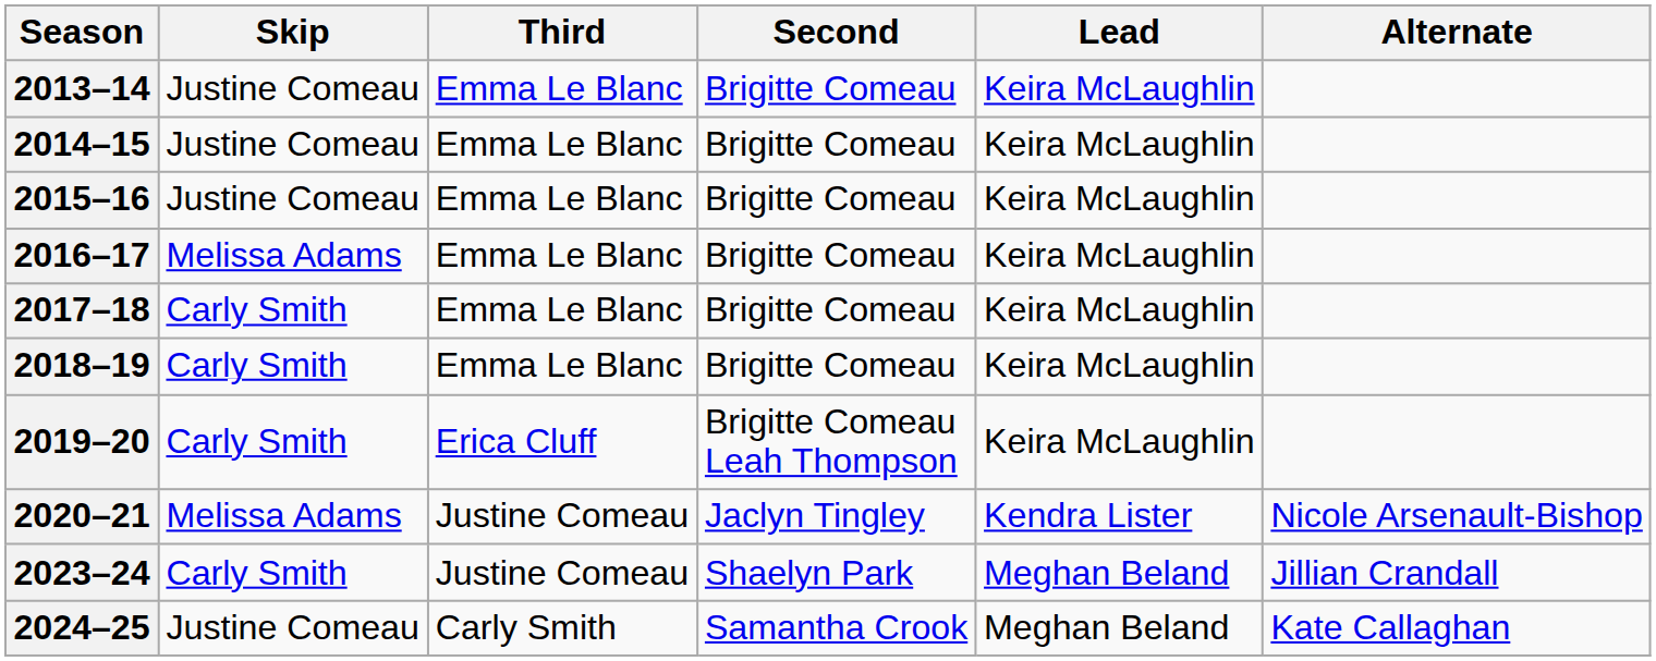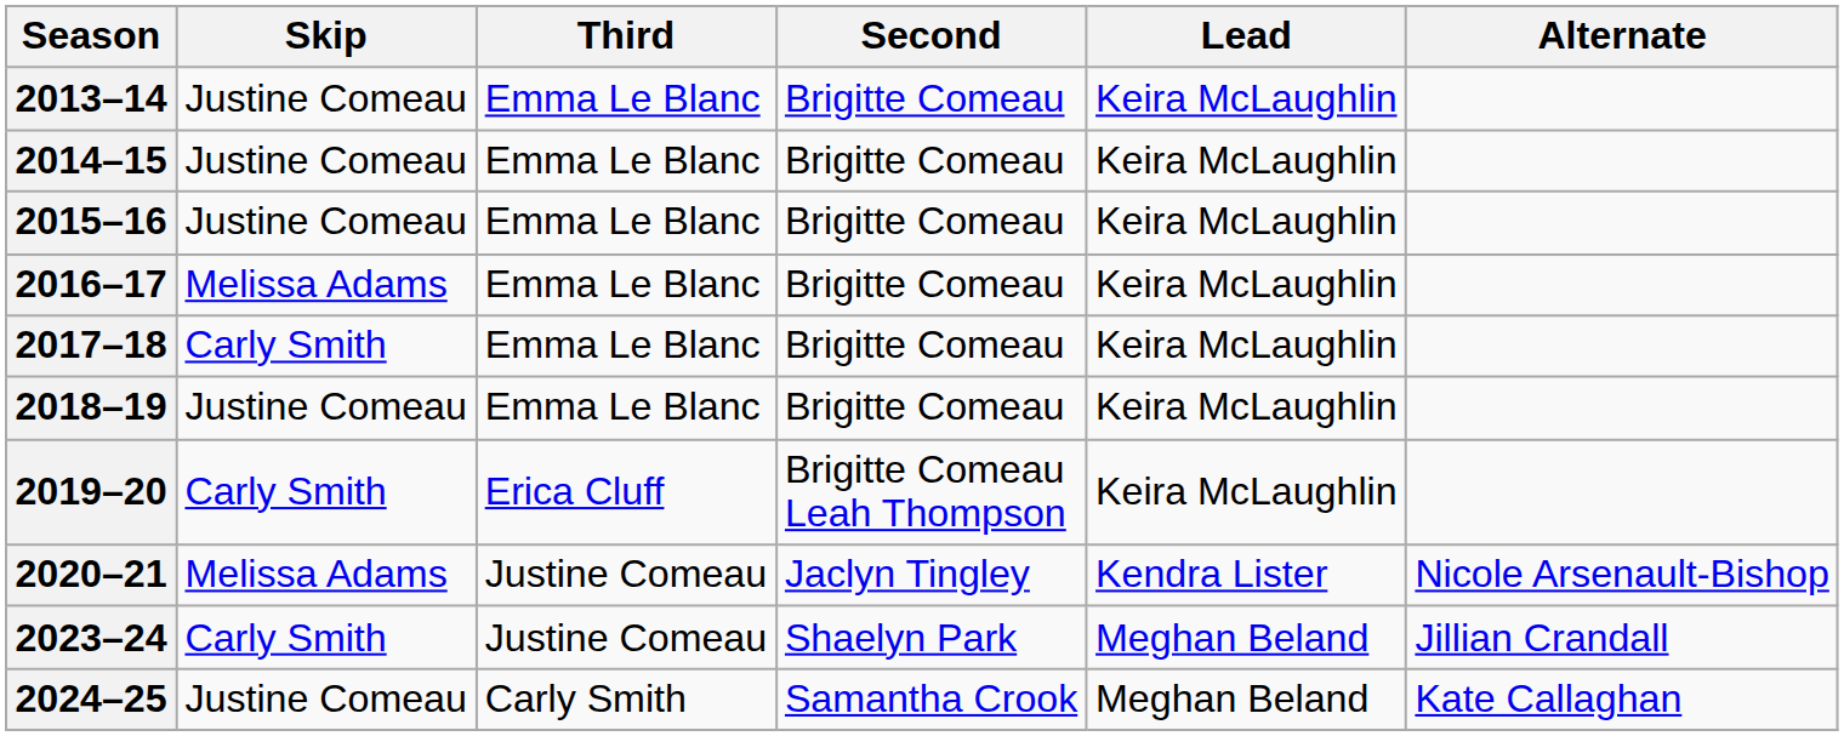 <table class="wikitable">
 <tr>
 <th scope="col">Season</th>
 <th scope="col">Skip</th>
 <th scope="col">Third</th>
 <th scope="col">Second</th>
 <th scope="col">Lead</th>
 <th scope="col">Alternate</th>
 </tr>
 <tr>
 <th scope="row">2013–14</th>
 <td>Justine Comeau</td>
 <td><a href='#'>Emma Le Blanc</a></td>
 <td><a href='#'>Brigitte Comeau</a></td>
 <td><a href='#'>Keira McLaughlin</a></td>
 <td></td>
 </tr>
 <tr>
 <th scope="row">2014–15</th>
 <td>Justine Comeau</td>
 <td>Emma Le Blanc</td>
 <td>Brigitte Comeau</td>
 <td>Keira McLaughlin</td>
 <td></td>
 </tr>
 <tr>
 <th scope="row">2015–16</th>
 <td>Justine Comeau</td>
 <td>Emma Le Blanc</td>
 <td>Brigitte Comeau</td>
 <td>Keira McLaughlin</td>
 <td></td>
 </tr>
 <tr>
 <th scope="row">2016–17</th>
 <td><a href='#'>Melissa Adams</a></td>
 <td>Emma Le Blanc</td>
 <td>Brigitte Comeau</td>
 <td>Keira McLaughlin</td>
 <td></td>
 </tr>
 <tr>
 <th scope="row">2017–18</th>
 <td><a href='#'>Carly Smith</a></td>
 <td>Emma Le Blanc</td>
 <td>Brigitte Comeau</td>
 <td>Keira McLaughlin</td>
 <td></td>
 </tr>
 <tr>
 <th scope="row">2018–19</th>
-<td><a href='#'>Carly Smith</a></td>
+<td>Justine Comeau</td>
 <td>Emma Le Blanc</td>
 <td>Brigitte Comeau</td>
 <td>Keira McLaughlin</td>
 <td></td>
 </tr>
 <tr>
 <th scope="row">2019–20</th>
 <td><a href='#'>Carly Smith</a></td>
 <td><a href='#'>Erica Cluff</a></td>
 <td>Brigitte Comeau <br> <a href='#'>Leah Thompson</a></td>
 <td>Keira McLaughlin</td>
 <td></td>
 </tr>
 <tr>
 <th scope="row">2020–21</th>
 <td><a href='#'>Melissa Adams</a></td>
 <td>Justine Comeau</td>
 <td><a href='#'>Jaclyn Tingley</a></td>
 <td><a href='#'>Kendra Lister</a></td>
 <td><a href='#'>Nicole Arsenault-Bishop</a></td>
 </tr>
 <tr>
 <th scope="row">2023–24</th>
 <td><a href='#'>Carly Smith</a></td>
 <td>Justine Comeau</td>
 <td><a href='#'>Shaelyn Park</a></td>
 <td><a href='#'>Meghan Beland</a></td>
 <td><a href='#'>Jillian Crandall</a></td>
 </tr>
 <tr>
 <th scope="row">2024–25</th>
 <td>Justine Comeau</td>
 <td>Carly Smith</td>
 <td><a href='#'>Samantha Crook</a></td>
 <td>Meghan Beland</td>
 <td><a href='#'>Kate Callaghan</a></td>
 </tr>
 </table>
